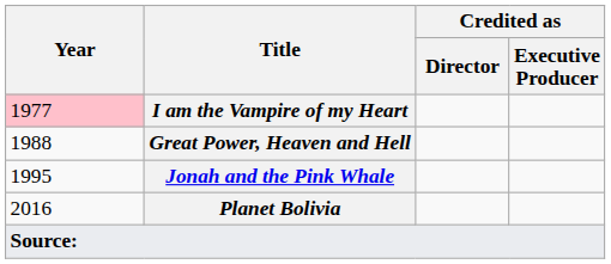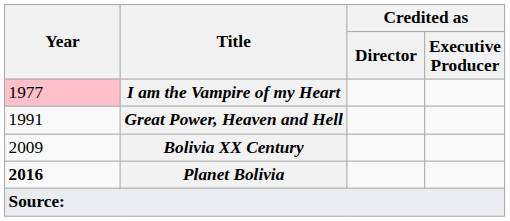 <table class="wikitable plainrowheaders sortable">
 <tr>
 <th rowspan="2" width="100">Year</th>
 <th rowspan="2">Title</th>
 <th colspan="2">Credited as</th>
 </tr>
 <tr>
 <th width="65">Director</th>
 <th width="65">Executive Producer</th>
 </tr>
 <tr>
 <td style="background: pink;">1977</td>
 <th scope="row"><em>I am the Vampire of my Heart</em></th>
 <td></td>
 <td></td>
 </tr>
 <tr>
-<td>1988</td>
+<td>1991</td>
 <th scope="row"><em>Great Power, Heaven and Hell</em></th>
 <td></td>
 <td></td>
 </tr>
 <tr>
-<td>1995</td>
-<th scope="row"><em><a href='#'>Jonah and the Pink Whale</a></em></th>
+<td>2009</td>
+<th scope="row"><em>Bolivia XX Century</em></th>
 <td></td>
 <td></td>
 </tr>
 <tr>
-<td>2016</td>
+<td><strong>2016</strong></td>
 <th scope="row"><em>Planet Bolivia</em></th>
 <td></td>
 <td></td>
 </tr>
 <tr>
 <td style="background-color:#EAECF0;" colspan=4><strong>Source:</strong> </td>
 </tr>
 </table>
